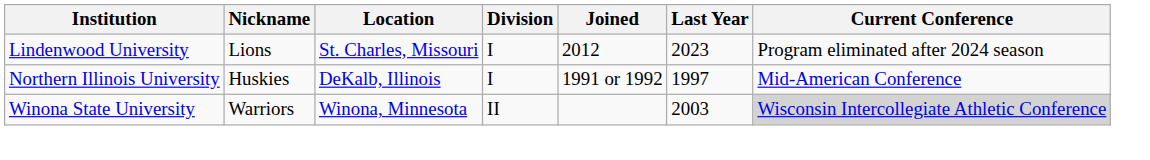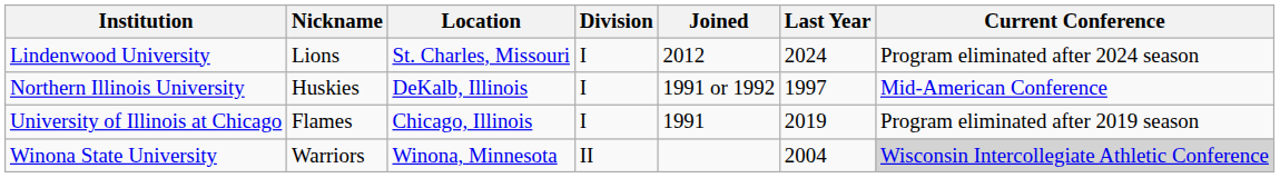 <table class="wikitable">
 <tr>
 <th>Institution</th>
 <th>Nickname</th>
 <th>Location</th>
 <th>Division</th>
 <th>Joined</th>
 <th>Last Year</th>
 <th>Current Conference</th>
 </tr>
 <tr>
 <td><a href='#'>Lindenwood University</a></td>
 <td>Lions</td>
 <td><a href='#'>St. Charles, Missouri</a></td>
 <td>I</td>
 <td>2012</td>
-<td>2023</td>
+<td>2024</td>
 <td>Program eliminated after 2024 season</td>
 </tr>
 <tr>
 <td><a href='#'>Northern Illinois University</a></td>
 <td>Huskies</td>
 <td><a href='#'>DeKalb, Illinois</a></td>
 <td>I</td>
 <td>1991 or 1992</td>
 <td>1997</td>
 <td><a href='#'>Mid-American Conference</a></td>
 </tr>
 <tr>
+<td><a href='#'>University of Illinois at Chicago</a></td>
+<td>Flames</td>
+<td><a href='#'>Chicago, Illinois</a></td>
+<td>I</td>
+<td>1991</td>
+<td>2019</td>
+<td>Program eliminated after 2019 season</td>
+</tr>
+<tr>
 <td><a href='#'>Winona State University</a></td>
 <td>Warriors</td>
 <td><a href='#'>Winona, Minnesota</a></td>
 <td>II</td>
 <td></td>
-<td>2003</td>
+<td>2004</td>
 <td style="background: lightgrey;"><a href='#'>Wisconsin Intercollegiate Athletic Conference</a></td>
 </tr>
 </table>
